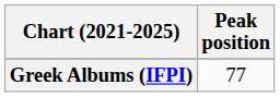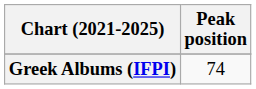 <table class="wikitable plainrowheaders" style="text-align:center">
 <tr>
 <th scope="col">Chart (2021-2025)</th>
 <th scope="col">Peak<br>position</th>
 </tr>
 <tr>
 </tr>
 <tr>
 <th scope="row">Greek Albums (<a href='#'>IFPI</a>)</th>
-<td>77</td>
+<td>74</td>
 </tr>
 </table>
